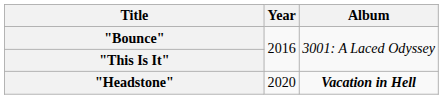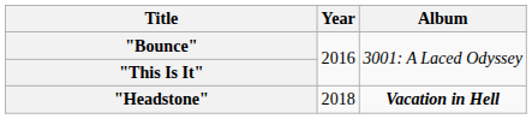 <table class="wikitable plainrowheaders" style="text-align:center;" border="1">
 <tr>
 <th scope="col" rowspan="1" style="width:18em;">Title</th>
 <th scope="col" rowspan="1">Year</th>
 <th scope="col" rowspan="1">Album</th>
 </tr>
 <tr>
 <th scope="row">"Bounce"</th>
 <td rowspan="2">2016</td>
 <td rowspan="2"><em>3001: A Laced Odyssey</em></td>
 </tr>
 <tr>
 <th scope="row">"This Is It"</th>
 </tr>
 <tr>
 <th scope="row">"Headstone"</th>
-<td>2020</td>
+<td>2018</td>
 <td rowspan="1"><strong><em>Vacation in Hell</em></strong></td>
 </tr>
 </table>
